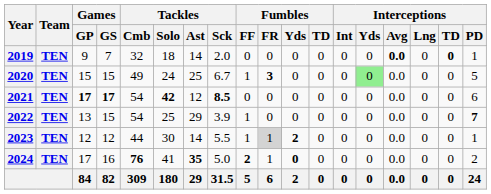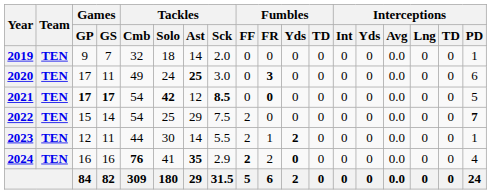 <table class="wikitable" style="text-align:center;">
 <tr>
 <th rowspan="2">Year</th>
 <th rowspan="2">Team</th>
 <th colspan="2">Games</th>
 <th colspan="4">Tackles</th>
 <th colspan="4">Fumbles</th>
 <th colspan="6">Interceptions</th>
 </tr>
 <tr>
 <th>GP</th>
 <th>GS</th>
 <th>Cmb</th>
 <th>Solo</th>
 <th>Ast</th>
 <th>Sck</th>
 <th>FF</th>
 <th>FR</th>
 <th>Yds</th>
 <th>TD</th>
 <th>Int</th>
 <th>Yds</th>
 <th>Avg</th>
 <th>Lng</th>
 <th>TD</th>
 <th>PD</th>
 </tr>
 <tr>
 <th><a href='#'>2019</a></th>
 <th><a href='#'>TEN</a></th>
 <td>9</td>
 <td>7</td>
 <td>32</td>
 <td>18</td>
 <td>14</td>
 <td>2.0</td>
 <td>0</td>
 <td>0</td>
 <td>0</td>
 <td>0</td>
 <td>0</td>
 <td>0</td>
-<td><strong>0.0</strong></td>
+<td>0.0</td>
 <td>0</td>
-<td><strong>0</strong></td>
+<td>0</td>
 <td>1</td>
 </tr>
 <tr>
 <th><a href='#'>2020</a></th>
 <th><a href='#'>TEN</a></th>
-<td>15</td>
-<td>15</td>
+<td>17</td>
+<td>11</td>
 <td>49</td>
 <td>24</td>
-<td>25</td>
-<td>6.7</td>
-<td>1</td>
+<td><strong>25</strong></td>
+<td>3.0</td>
+<td>0</td>
 <td><strong>3</strong></td>
 <td>0</td>
 <td>0</td>
 <td>0</td>
-<td style="background: lightgreen;">0</td>
+<td>0</td>
 <td>0.0</td>
 <td>0</td>
 <td>0</td>
-<td>5</td>
+<td>6</td>
 </tr>
 <tr>
 <th><a href='#'>2021</a></th>
 <th><a href='#'>TEN</a></th>
 <td><strong>17</strong></td>
 <td><strong>17</strong></td>
 <td>54</td>
 <td><strong>42</strong></td>
 <td>12</td>
 <td><strong>8.5</strong></td>
 <td>0</td>
-<td>0</td>
+<td><strong>0</strong></td>
 <td>0</td>
 <td>0</td>
 <td>0</td>
 <td>0</td>
 <td>0.0</td>
 <td>0</td>
 <td>0</td>
-<td>6</td>
+<td>5</td>
 </tr>
 <tr>
 <th><a href='#'>2022</a></th>
 <th><a href='#'>TEN</a></th>
-<td>13</td>
 <td>15</td>
+<td>14</td>
 <td>54</td>
 <td>25</td>
 <td>29</td>
-<td>3.9</td>
-<td>1</td>
+<td>7.5</td>
+<td>2</td>
 <td>0</td>
 <td>0</td>
 <td>0</td>
 <td>0</td>
 <td>0</td>
 <td>0.0</td>
 <td>0</td>
 <td>0</td>
 <td><strong>7</strong></td>
 </tr>
 <tr>
 <th><a href='#'>2023</a></th>
 <th><a href='#'>TEN</a></th>
 <td>12</td>
-<td>12</td>
+<td>11</td>
 <td>44</td>
 <td>30</td>
 <td>14</td>
 <td>5.5</td>
+<td>2</td>
 <td>1</td>
-<td style="background: lightgrey;">1</td>
 <td><strong>2</strong></td>
 <td>0</td>
 <td>0</td>
 <td>0</td>
 <td>0.0</td>
 <td>0</td>
 <td>0</td>
 <td>1</td>
 </tr>
 <tr>
 <th><a href='#'>2024</a></th>
 <th><a href='#'>TEN</a></th>
-<td>17</td>
+<td>16</td>
 <td>16</td>
 <td><strong>76</strong></td>
 <td>41</td>
 <td><strong>35</strong></td>
-<td>5.0</td>
+<td>2.9</td>
 <td><strong>2</strong></td>
-<td>1</td>
+<td>2</td>
 <td><strong>0</strong></td>
 <td>0</td>
 <td>0</td>
 <td>0</td>
 <td>0.0</td>
 <td>0</td>
 <td>0</td>
-<td>2</td>
+<td>4</td>
 </tr>
 <tr>
 <th colspan="2"></th>
 <th>84</th>
 <th>82</th>
 <th>309</th>
 <th>180</th>
 <th>29</th>
 <th>31.5</th>
 <th>5</th>
 <th>6</th>
 <th>2</th>
 <th>0</th>
 <th>0</th>
 <th>0</th>
 <th>0.0</th>
 <th>0</th>
 <th>0</th>
 <th>24</th>
 </tr>
 </table>
